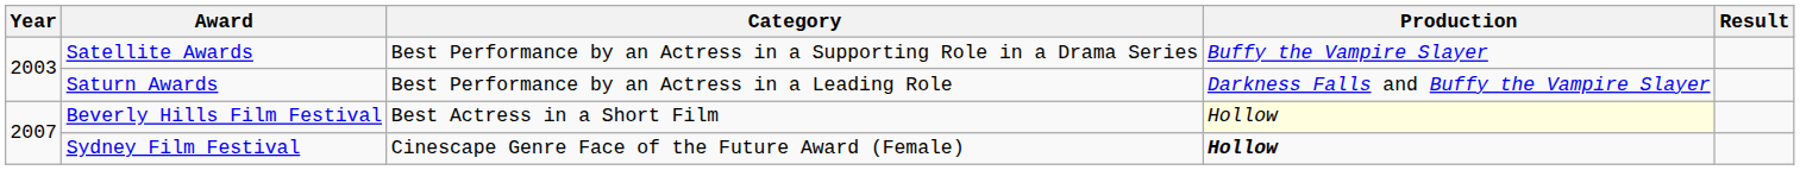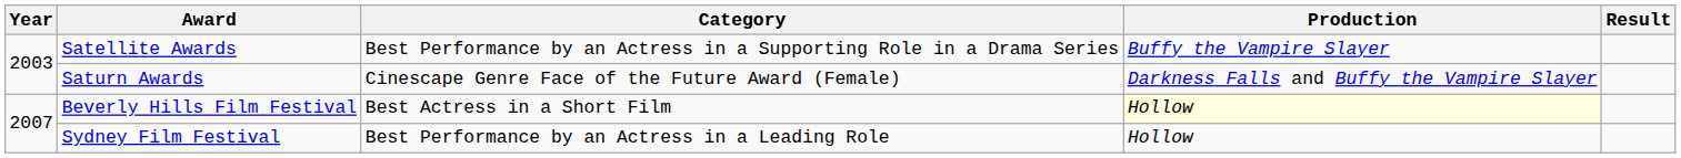 <table class="wikitable sortable">
 <tr>
 <th>Year</th>
 <th>Award</th>
 <th>Category</th>
 <th>Production</th>
 <th class="wikitable unsortable">Result</th>
 </tr>
 <tr>
 <td rowspan="2">2003</td>
 <td><a href='#'>Satellite Awards</a></td>
 <td>Best Performance by an Actress in a Supporting Role in a Drama Series</td>
 <td><em><a href='#'>Buffy the Vampire Slayer</a></em></td>
 <td></td>
 </tr>
 <tr>
 <td><a href='#'>Saturn Awards</a></td>
-<td>Best Performance by an Actress in a Leading Role</td>
+<td>Cinescape Genre Face of the Future Award (Female)</td>
 <td><a href='#'><em>Darkness Falls</em></a> and <em><a href='#'>Buffy the Vampire Slayer</a></em></td>
 <td></td>
 </tr>
 <tr>
 <td rowspan="2">2007</td>
 <td><a href='#'>Beverly Hills Film Festival</a></td>
 <td>Best Actress in a Short Film</td>
 <td style="background: lightyellow;"><em>Hollow</em></td>
 <td></td>
 </tr>
 <tr>
 <td><a href='#'>Sydney Film Festival</a></td>
-<td>Cinescape Genre Face of the Future Award (Female)</td>
-<td><strong><em>Hollow</em></strong></td>
+<td>Best Performance by an Actress in a Leading Role</td>
+<td><em>Hollow</em></td>
 <td></td>
 </tr>
 </table>
